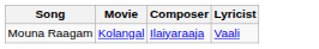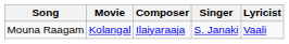 <table class="wikitable">
 <tr>
 <th>Song</th>
 <th>Movie</th>
 <th>Composer</th>
+<th>Singer</th>
 <th>Lyricist</th>
 </tr>
 <tr>
 <td>Mouna Raagam</td>
 <td><a href='#'>Kolangal</a></td>
 <td><a href='#'>Ilaiyaraaja</a></td>
+<td><a href='#'>S. Janaki</a></td>
 <td><a href='#'>Vaali</a></td>
 </tr>
 </table>
